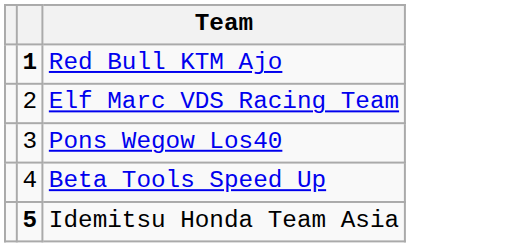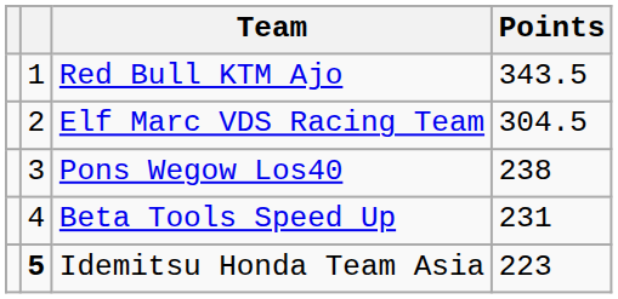 <table class="wikitable" style="font-size: 95%;">
 <tr>
 <th></th>
 <th></th>
 <th>Team</th>
+<th>Points</th>
 </tr>
 <tr>
 <td></td>
-<td align=center><strong>1</strong></td>
+<td align=center>1</td>
 <td> <a href='#'>Red Bull KTM Ajo</a></td>
+<td align=left>343.5</td>
 </tr>
 <tr>
 <td></td>
 <td align=center>2</td>
 <td> <a href='#'>Elf Marc VDS Racing Team</a></td>
+<td align=left>304.5</td>
 </tr>
 <tr>
 <td></td>
 <td align=center>3</td>
 <td> <a href='#'>Pons Wegow Los40</a></td>
+<td align=left>238</td>
 </tr>
 <tr>
 <td></td>
 <td align=center>4</td>
 <td> <a href='#'>Beta Tools Speed Up</a></td>
+<td align=left>231</td>
 </tr>
 <tr>
 <td></td>
 <td align=center><strong>5</strong></td>
 <td> Idemitsu Honda Team Asia</td>
+<td align=left>223</td>
 </tr>
 </table>
